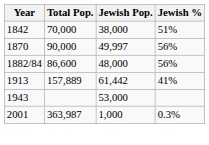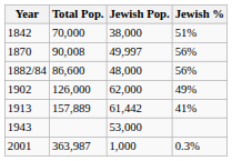 <table class="wikitable">
 <tr>
 <th>Year</th>
 <th>Total Pop.</th>
 <th>Jewish Pop.</th>
 <th>Jewish %</th>
 </tr>
 <tr>
 <td>1842</td>
 <td>70,000</td>
 <td>38,000</td>
 <td>51%</td>
 </tr>
 <tr>
 <td>1870</td>
-<td>90,000</td>
+<td>90,008</td>
 <td>49,997</td>
 <td>56%</td>
 </tr>
 <tr>
 <td>1882/84</td>
 <td>86,600</td>
 <td>48,000</td>
 <td>56%</td>
+</tr>
+<tr>
+<td>1902</td>
+<td>126,000</td>
+<td>62,000</td>
+<td>49%</td>
 </tr>
 <tr>
 <td>1913</td>
 <td>157,889</td>
 <td>61,442</td>
 <td>41%</td>
 </tr>
 <tr>
 <td>1943</td>
 <td></td>
 <td>53,000</td>
 <td></td>
 </tr>
 <tr>
 <td>2001</td>
 <td>363,987</td>
 <td>1,000</td>
 <td>0.3%</td>
 </tr>
 </table>
